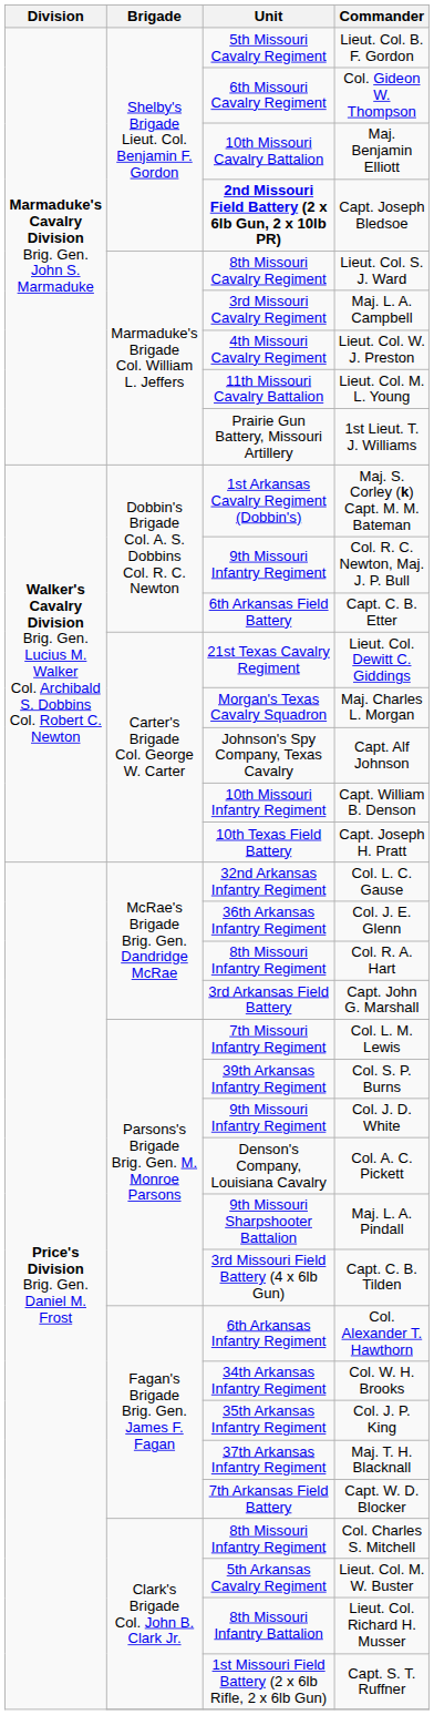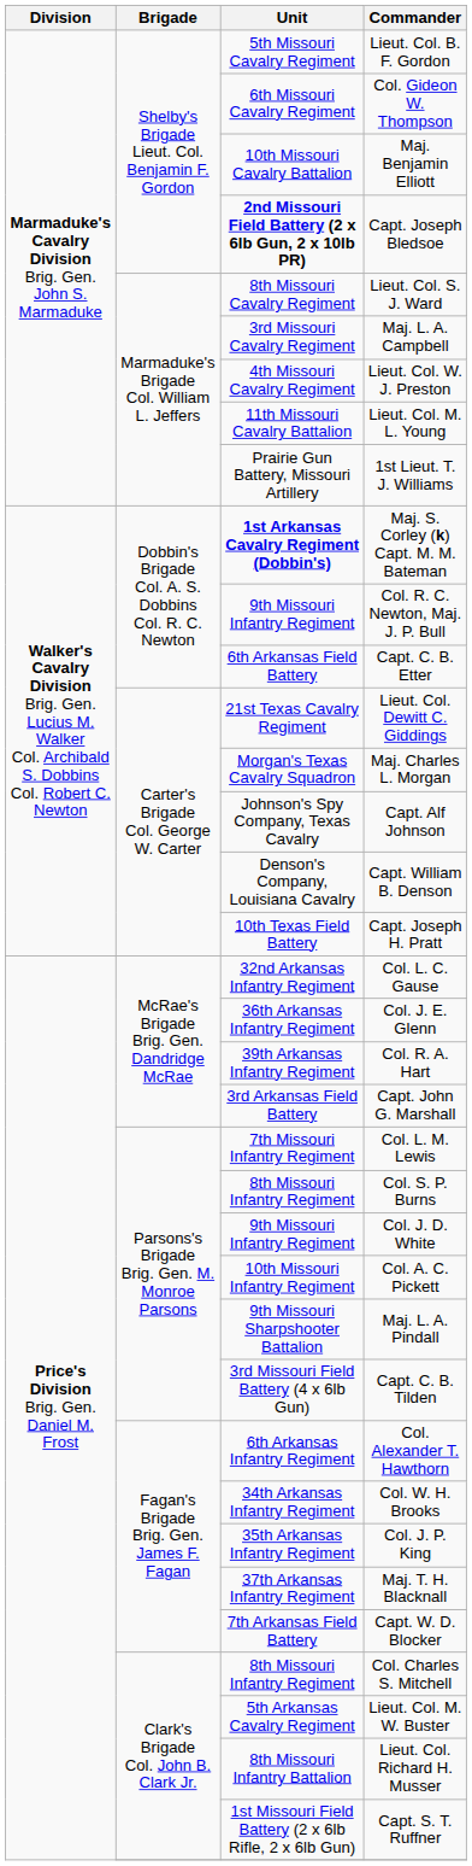 <table class="wikitable" style="text-align:center; width:75%;">
 <tr>
 <th width=15%>Division</th>
 <th width=15%>Brigade</th>
 <th width=30%>Unit</th>
 <th width=15%>Commander</th>
 </tr>
 <tr>
 <td rowspan=9><strong>Marmaduke's Cavalry Division</strong><br>Brig. Gen. <a href='#'>John S. Marmaduke</a><br></td>
 <td rowspan=4><a href='#'>Shelby's Brigade</a><br>Lieut. Col. <a href='#'>Benjamin F. Gordon</a></td>
 <td><a href='#'>5th Missouri Cavalry Regiment</a></td>
 <td>Lieut. Col. B. F. Gordon</td>
 </tr>
 <tr>
 <td><a href='#'>6th Missouri Cavalry Regiment</a></td>
 <td>Col. <a href='#'>Gideon W. Thompson</a></td>
 </tr>
 <tr>
 <td><a href='#'>10th Missouri Cavalry Battalion</a></td>
 <td>Maj. Benjamin Elliott</td>
 </tr>
 <tr>
 <td><strong><a href='#'>2nd Missouri Field Battery</a> (2 x 6lb Gun, 2 x 10lb PR)</strong></td>
 <td>Capt. Joseph Bledsoe</td>
 </tr>
 <tr>
 <td rowspan=5>Marmaduke's Brigade<br>Col. William L. Jeffers</td>
 <td><a href='#'>8th Missouri Cavalry Regiment</a></td>
 <td>Lieut. Col. S. J. Ward</td>
 </tr>
 <tr>
 <td><a href='#'>3rd Missouri Cavalry Regiment</a></td>
 <td>Maj. L. A. Campbell</td>
 </tr>
 <tr>
 <td><a href='#'>4th Missouri Cavalry Regiment</a></td>
 <td>Lieut. Col. W. J. Preston</td>
 </tr>
 <tr>
 <td><a href='#'>11th Missouri Cavalry Battalion</a></td>
 <td>Lieut. Col. M. L. Young</td>
 </tr>
 <tr>
 <td>Prairie Gun Battery, Missouri Artillery</td>
 <td>1st Lieut. T. J. Williams</td>
 </tr>
 <tr>
 <td rowspan=8><strong>Walker's Cavalry Division</strong><br>Brig. Gen. <a href='#'>Lucius M. Walker</a><br>Col. <a href='#'>Archibald S. Dobbins</a><br>Col. <a href='#'>Robert C. Newton</a><br></td>
 <td rowspan=3>Dobbin's Brigade<br>Col. A. S. Dobbins<br>Col. R. C. Newton</td>
-<td><a href='#'>1st Arkansas Cavalry Regiment (Dobbin's)</a></td>
+<td><strong><a href='#'>1st Arkansas Cavalry Regiment (Dobbin's)</a></strong></td>
 <td>Maj. S. Corley (<strong>k</strong>)<br>Capt. M. M. Bateman</td>
 </tr>
 <tr>
 <td><a href='#'>9th Missouri Infantry Regiment</a></td>
 <td>Col. R. C. Newton, Maj. J. P. Bull</td>
 </tr>
 <tr>
 <td><a href='#'>6th Arkansas Field Battery</a></td>
 <td>Capt. C. B. Etter</td>
 </tr>
 <tr>
 <td rowspan=5>Carter's Brigade<br>Col. George W. Carter</td>
 <td><a href='#'>21st Texas Cavalry Regiment</a></td>
 <td>Lieut. Col. <a href='#'>Dewitt C. Giddings</a></td>
 </tr>
 <tr>
 <td><a href='#'>Morgan's Texas Cavalry Squadron</a></td>
 <td>Maj. Charles L. Morgan</td>
 </tr>
 <tr>
 <td>Johnson's Spy Company, Texas Cavalry</td>
 <td>Capt. Alf Johnson</td>
 </tr>
 <tr>
-<td><a href='#'>10th Missouri Infantry Regiment</a></td>
+<td>Denson's Company, Louisiana Cavalry</td>
 <td>Capt. William B. Denson</td>
 </tr>
 <tr>
 <td><a href='#'>10th Texas Field Battery</a></td>
 <td>Capt. Joseph H. Pratt</td>
 </tr>
 <tr>
 <td rowspan=20><strong>Price's Division</strong><br>Brig. Gen. <a href='#'>Daniel M. Frost</a><br></td>
 <td rowspan=4>McRae's Brigade<br>Brig. Gen. <a href='#'>Dandridge McRae</a></td>
 <td><a href='#'>32nd Arkansas Infantry Regiment</a></td>
 <td>Col. L. C. Gause</td>
 </tr>
 <tr>
 <td><a href='#'>36th Arkansas Infantry Regiment</a></td>
 <td>Col. J. E. Glenn</td>
 </tr>
 <tr>
-<td><a href='#'>8th Missouri Infantry Regiment</a></td>
+<td><a href='#'>39th Arkansas Infantry Regiment</a></td>
 <td>Col. R. A. Hart</td>
 </tr>
 <tr>
 <td><a href='#'>3rd Arkansas Field Battery</a></td>
 <td>Capt. John G. Marshall</td>
 </tr>
 <tr>
 <td rowspan=6>Parsons's Brigade<br>Brig. Gen. <a href='#'>M. Monroe Parsons</a></td>
 <td><a href='#'>7th Missouri Infantry Regiment</a></td>
 <td>Col. L. M. Lewis</td>
 </tr>
 <tr>
-<td><a href='#'>39th Arkansas Infantry Regiment</a></td>
+<td><a href='#'>8th Missouri Infantry Regiment</a></td>
 <td>Col. S. P. Burns</td>
 </tr>
 <tr>
 <td><a href='#'>9th Missouri Infantry Regiment</a></td>
 <td>Col. J. D. White</td>
 </tr>
 <tr>
-<td>Denson's Company, Louisiana Cavalry</td>
+<td><a href='#'>10th Missouri Infantry Regiment</a></td>
 <td>Col. A. C. Pickett</td>
 </tr>
 <tr>
 <td><a href='#'>9th Missouri Sharpshooter Battalion</a></td>
 <td>Maj. L. A. Pindall</td>
 </tr>
 <tr>
 <td><a href='#'>3rd Missouri Field Battery</a> (4 x 6lb Gun)</td>
 <td>Capt. C. B. Tilden</td>
 </tr>
 <tr>
 <td rowspan=5>Fagan's Brigade<br>Brig. Gen. <a href='#'>James F. Fagan</a></td>
 <td><a href='#'>6th Arkansas Infantry Regiment</a></td>
 <td>Col. <a href='#'>Alexander T. Hawthorn</a></td>
 </tr>
 <tr>
 <td><a href='#'>34th Arkansas Infantry Regiment</a></td>
 <td>Col. W. H. Brooks</td>
 </tr>
 <tr>
 <td><a href='#'>35th Arkansas Infantry Regiment</a></td>
 <td>Col. J. P. King</td>
 </tr>
 <tr>
 <td><a href='#'>37th Arkansas Infantry Regiment</a></td>
 <td>Maj. T. H. Blacknall</td>
 </tr>
 <tr>
 <td><a href='#'>7th Arkansas Field Battery</a></td>
 <td>Capt. W. D. Blocker</td>
 </tr>
 <tr>
 <td rowspan=4>Clark's Brigade<br>Col. <a href='#'>John B. Clark Jr.</a></td>
 <td><a href='#'>8th Missouri Infantry Regiment</a></td>
 <td>Col. Charles S. Mitchell</td>
 </tr>
 <tr>
 <td><a href='#'>5th Arkansas Cavalry Regiment</a></td>
 <td>Lieut. Col. M. W. Buster</td>
 </tr>
 <tr>
 <td><a href='#'>8th Missouri Infantry Battalion</a></td>
 <td>Lieut. Col. Richard H. Musser</td>
 </tr>
 <tr>
 <td><a href='#'>1st Missouri Field Battery</a> (2 x 6lb Rifle, 2 x 6lb Gun)</td>
 <td>Capt. S. T. Ruffner</td>
 </tr>
 <tr>
 </tr>
 </table>
